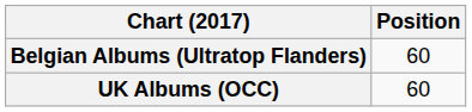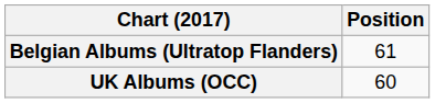 <table class="wikitable plainrowheaders" style="text-align:center">
 <tr>
 <th scope="col">Chart (2017)</th>
 <th scope="col">Position</th>
 </tr>
 <tr>
 <th scope="row">Belgian Albums (Ultratop Flanders)</th>
-<td>60</td>
+<td>61</td>
 </tr>
 <tr>
 <th scope="row">UK Albums (OCC)</th>
 <td>60</td>
 </tr>
 </table>
